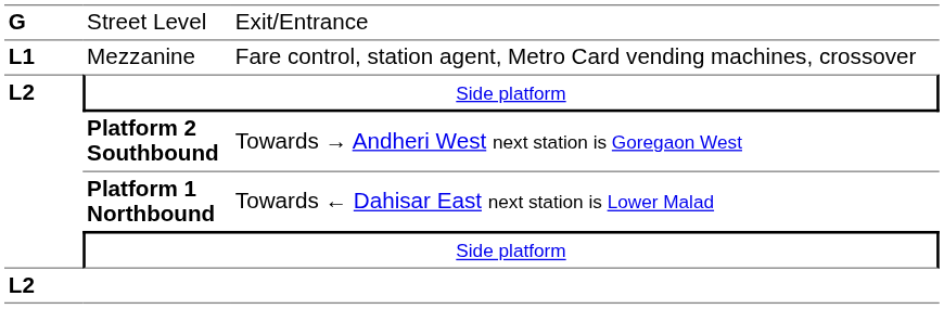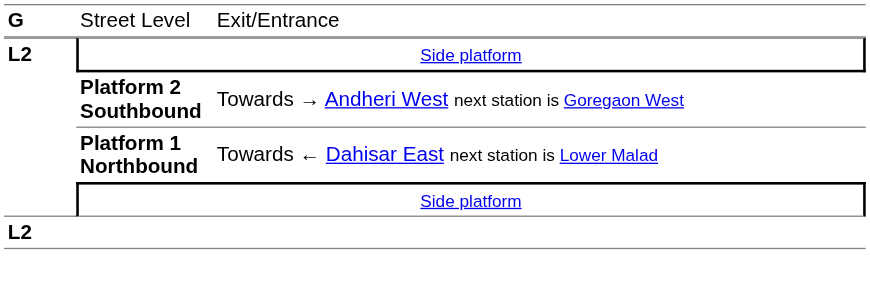 <table cellspacing="0" cellpadding="3" border="0">
 <tr>
 <td style="border-bottom:solid 1px gray;border-top:solid 1px gray;" width="50" valign="top"><strong>G</strong></td>
 <td style="border-top:solid 1px gray;border-bottom:solid 1px gray;" width="100" valign="top">Street Level</td>
 <td style="border-top:solid 1px gray;border-bottom:solid 1px gray;" width="500" valign="top">Exit/Entrance</td>
-</tr>
-<tr>
-<td valign="top"><strong>L1</strong></td>
-<td valign="top">Mezzanine</td>
-<td valign="top">Fare control, station agent, Metro Card vending machines, crossover</td>
 </tr>
 <tr>
 <td rowspan="4" style="border-top:solid 1px gray;border-bottom:solid 1px gray;" width="50" valign="top"><strong>L2</strong></td>
 <td colspan="2" style="border-top:solid 1px gray;border-right:solid 2px black;border-left:solid 2px black;border-bottom:solid 2px black;text-align:center;"><small><a href='#'>Side platform</a></small></td>
 </tr>
 <tr>
 <td style="border-bottom:solid 1px gray;" width="100"><span><strong>Platform 2</strong><br><strong>Southbound</strong></span></td>
 <td style="border-bottom:solid 1px gray;" width="500">Towards → <a href='#'>Andheri West</a> <small>next station is <a href='#'>Goregaon West</a></small></td>
 </tr>
 <tr>
 <td><span><strong>Platform 1</strong><br><strong>Northbound</strong></span></td>
 <td>Towards ← <a href='#'>Dahisar East</a> <small>next station is <a href='#'>Lower Malad</a></small></td>
 </tr>
 <tr>
 <td colspan="2" style="border-top:solid 2px black;border-right:solid 2px black;border-left:solid 2px black;border-bottom:solid 1px gray;" align="center"><small><a href='#'>Side platform</a></small></td>
 </tr>
 <tr>
 <td rowspan="2" style="border-bottom:solid 1px gray;" width="50" valign="top"><strong>L2</strong></td>
 <td style="border-bottom:solid 1px gray;" width="100"></td>
 <td style="border-bottom:solid 1px gray;" width="500"></td>
 </tr>
 <tr>
 </tr>
 </table>
